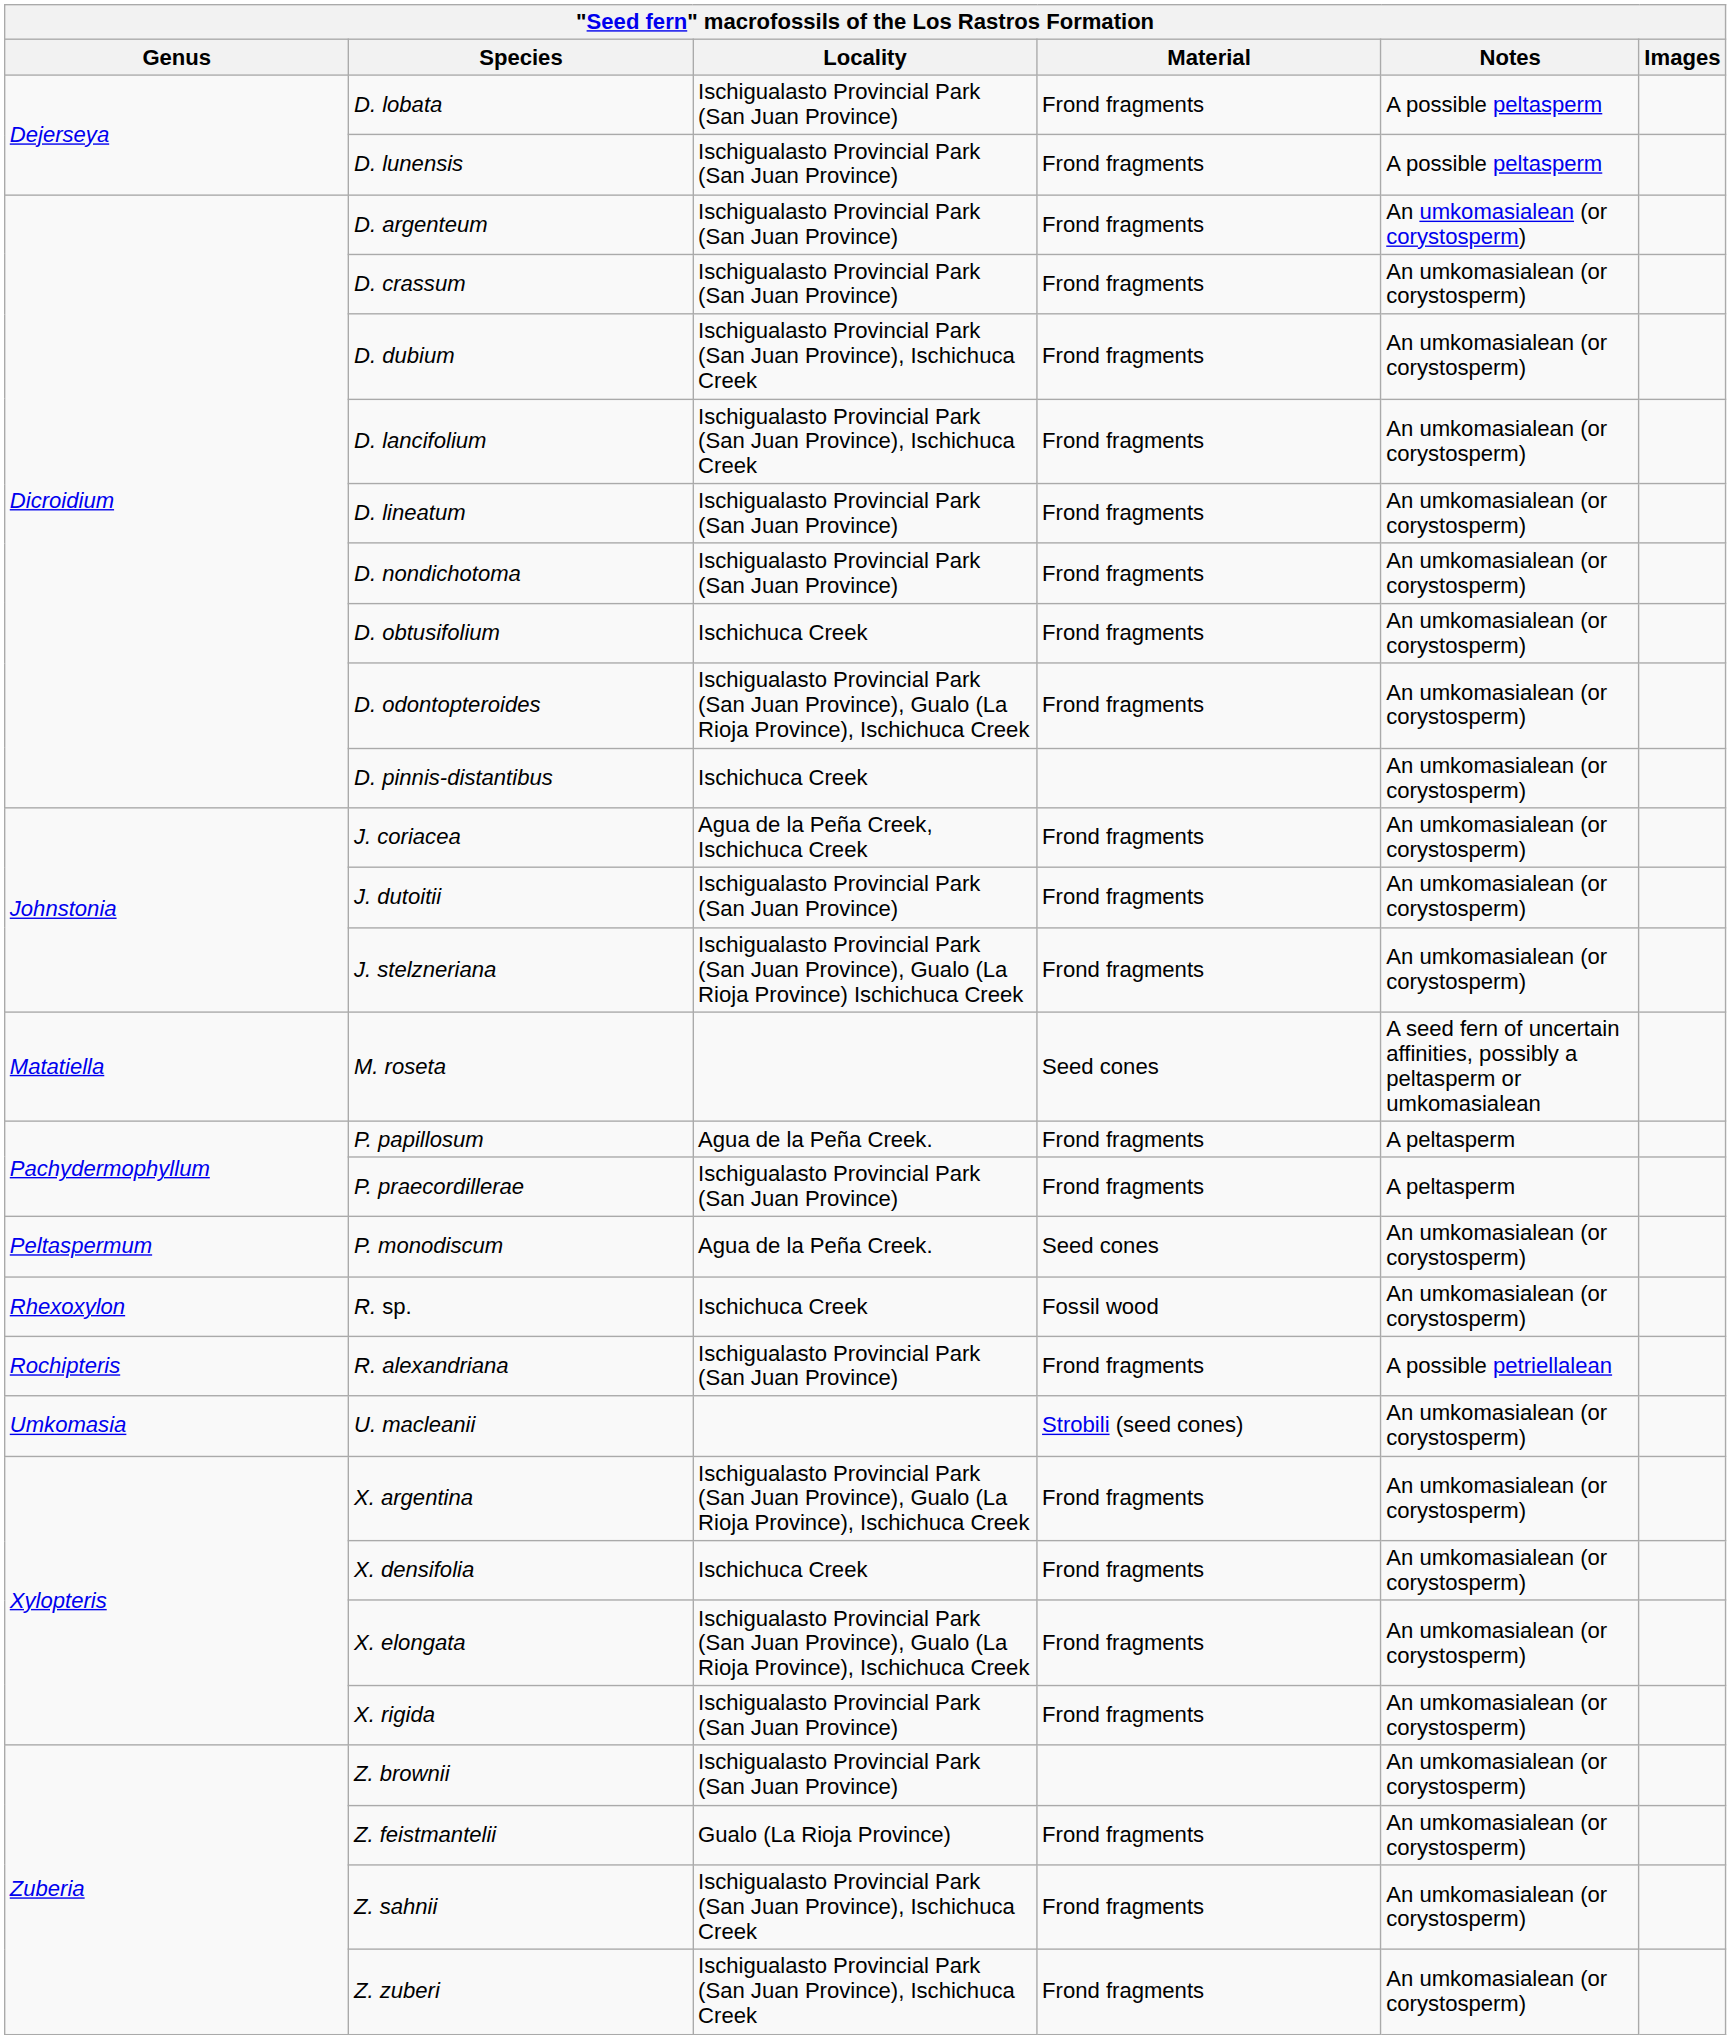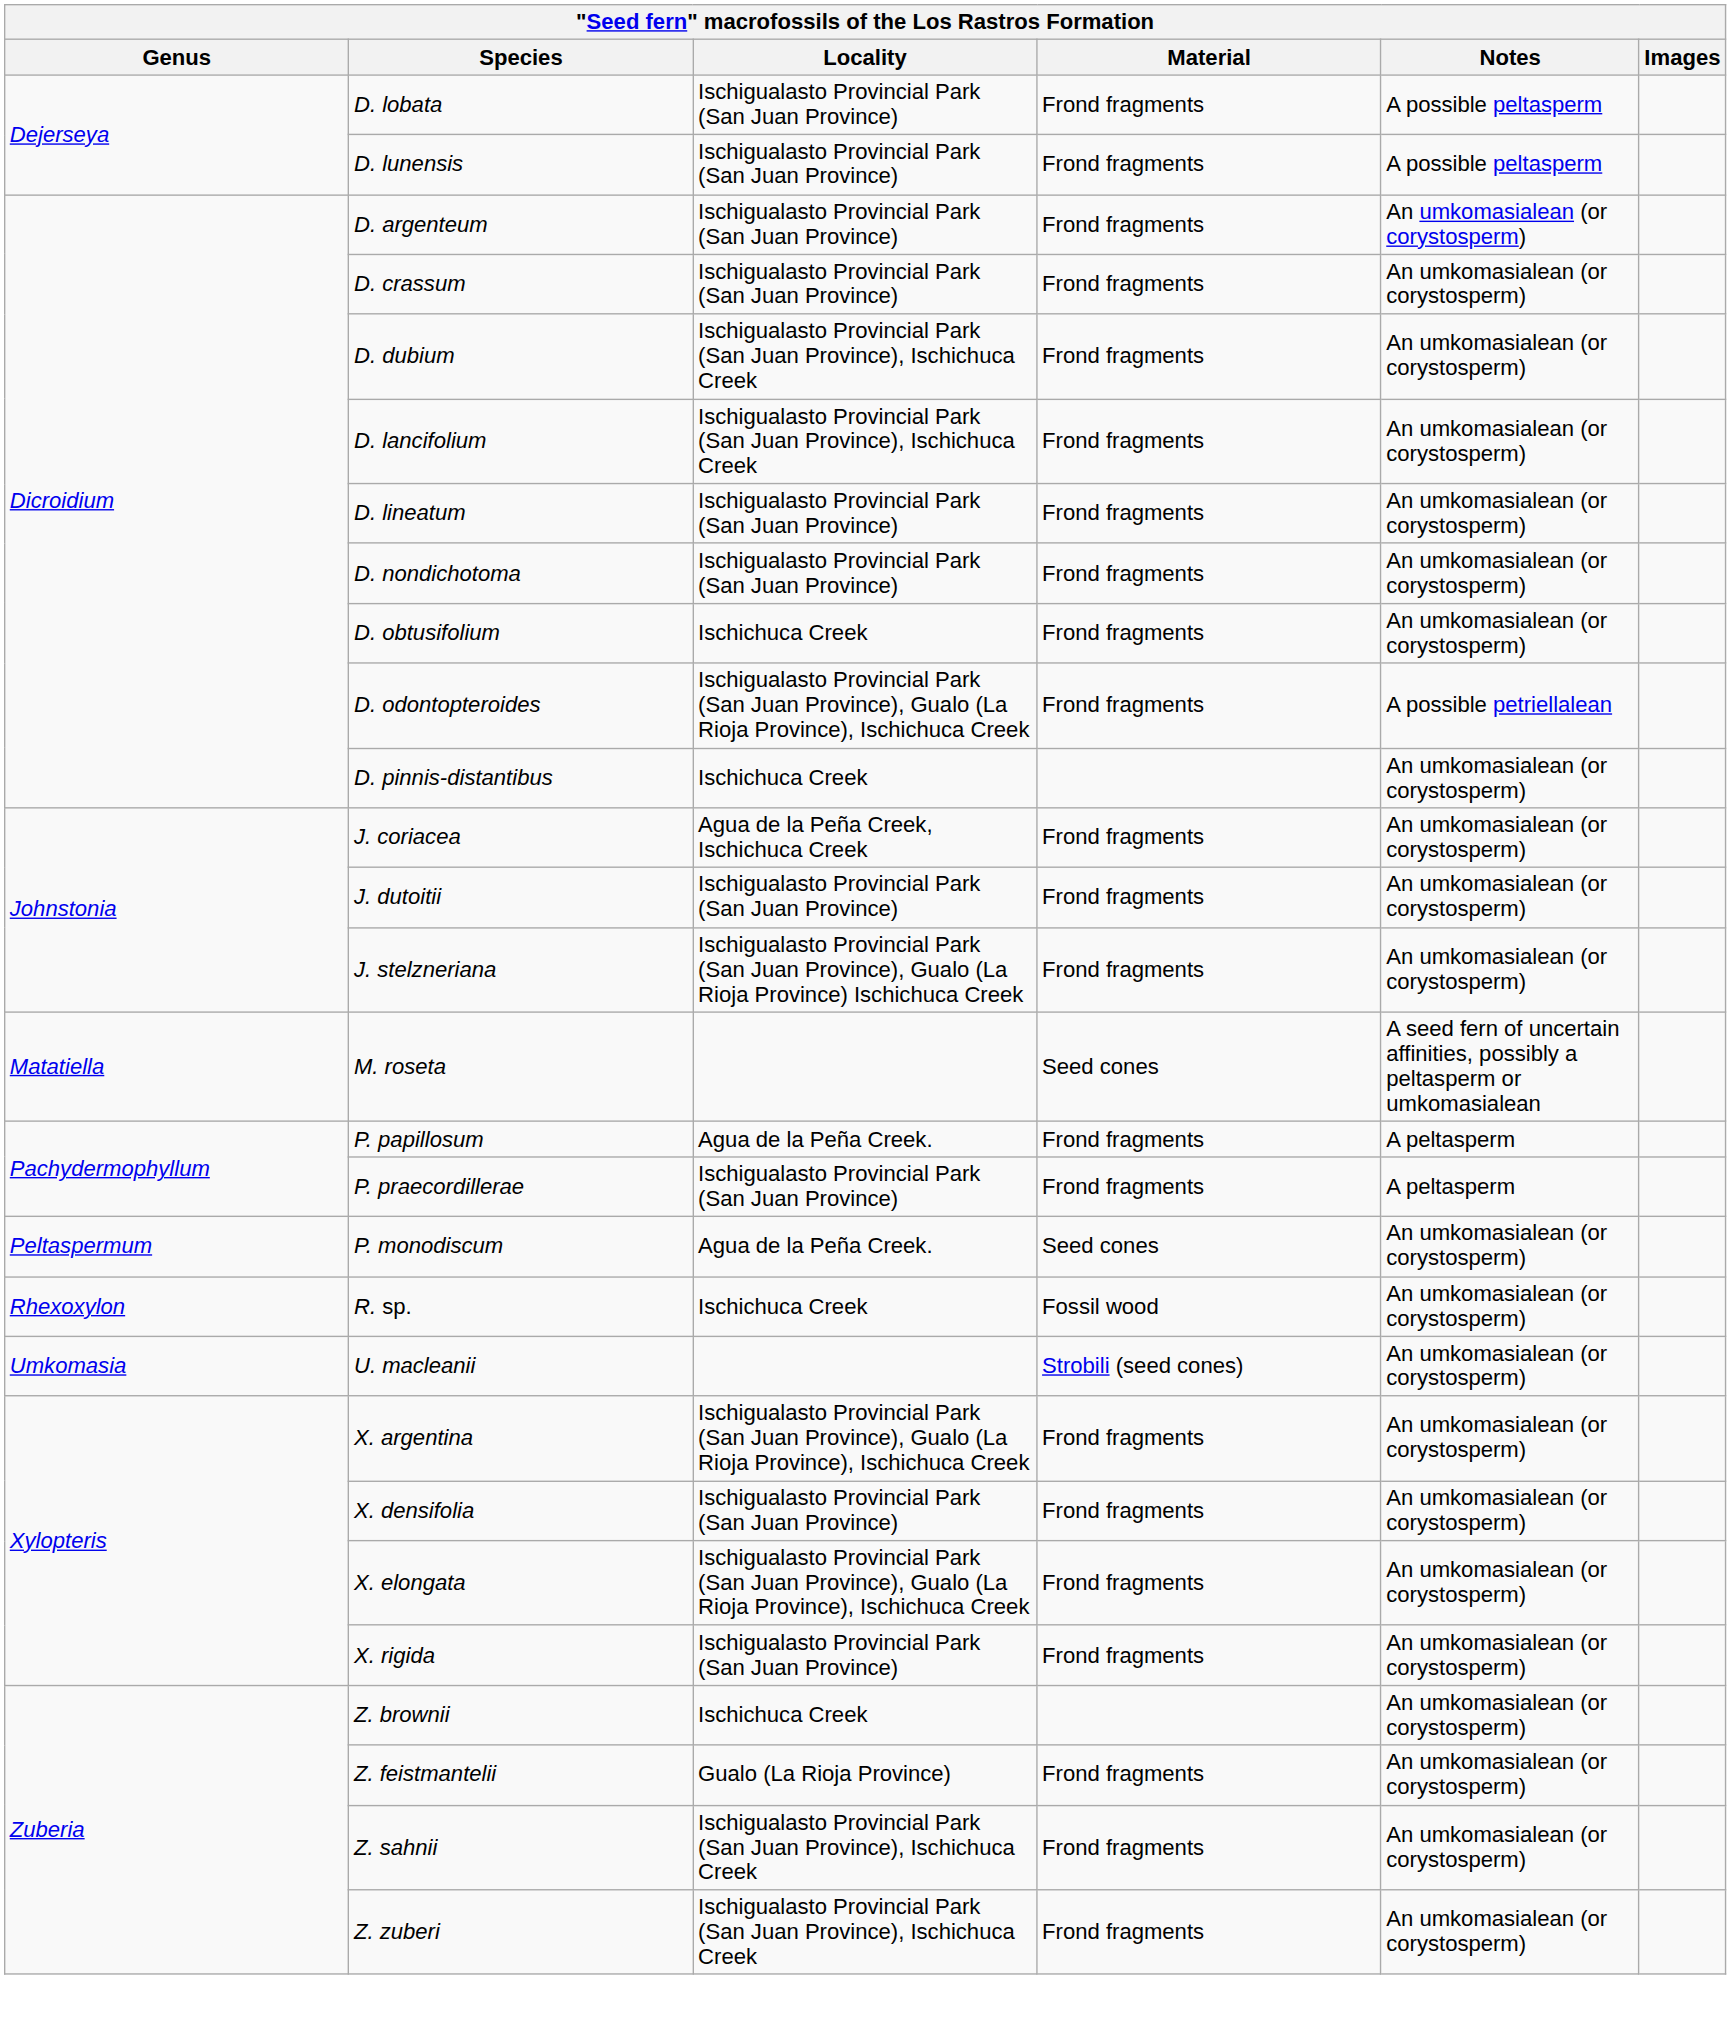 <table class="wikitable" align="center">
 <tr>
 <th colspan="6" align="center">"<a href='#'>Seed fern</a>" macrofossils of the Los Rastros Formation</th>
 </tr>
 <tr>
 <th width="20%">Genus</th>
 <th width="20%">Species</th>
 <th>Locality</th>
 <th width="20%">Material</th>
 <th width="15%">Notes</th>
 <th>Images</th>
 </tr>
 <tr>
 <td rowspan="2"><em><a href='#'>Dejerseya</a></em></td>
 <td><em>D. lobata</em></td>
 <td>Ischigualasto Provincial Park (San Juan Province)</td>
 <td>Frond fragments</td>
 <td>A possible <a href='#'>peltasperm</a></td>
 <td></td>
 </tr>
 <tr>
 <td><em>D. lunensis</em></td>
 <td>Ischigualasto Provincial Park (San Juan Province)</td>
 <td>Frond fragments</td>
 <td>A possible <a href='#'>peltasperm</a></td>
 <td></td>
 </tr>
 <tr>
 <td rowspan="9"><em><a href='#'>Dicroidium</a></em></td>
 <td><em>D. argenteum</em></td>
 <td>Ischigualasto Provincial Park (San Juan Province)</td>
 <td>Frond fragments</td>
 <td>An <a href='#'>umkomasialean</a> (or <a href='#'>corystosperm</a>)</td>
 <td></td>
 </tr>
 <tr>
 <td><em>D. crassum</em></td>
 <td>Ischigualasto Provincial Park (San Juan Province)</td>
 <td>Frond fragments</td>
 <td>An umkomasialean (or corystosperm)</td>
 <td></td>
 </tr>
 <tr>
 <td><em>D. dubium</em></td>
 <td>Ischigualasto Provincial Park (San Juan Province), Ischichuca Creek</td>
 <td>Frond fragments</td>
 <td>An umkomasialean (or corystosperm)</td>
 <td></td>
 </tr>
 <tr>
 <td><em>D. lancifolium</em></td>
 <td>Ischigualasto Provincial Park (San Juan Province), Ischichuca Creek</td>
 <td>Frond fragments</td>
 <td>An umkomasialean (or corystosperm)</td>
 <td></td>
 </tr>
 <tr>
 <td><em>D. lineatum</em></td>
 <td>Ischigualasto Provincial Park (San Juan Province)</td>
 <td>Frond fragments</td>
 <td>An umkomasialean (or corystosperm)</td>
 <td></td>
 </tr>
 <tr>
 <td><em>D. nondichotoma</em></td>
 <td>Ischigualasto Provincial Park (San Juan Province)</td>
 <td>Frond fragments</td>
 <td>An umkomasialean (or corystosperm)</td>
 <td></td>
 </tr>
 <tr>
 <td><em>D. obtusifolium</em></td>
 <td>Ischichuca Creek</td>
 <td>Frond fragments</td>
 <td>An umkomasialean (or corystosperm)</td>
 <td></td>
 </tr>
 <tr>
 <td><em>D. odontopteroides</em></td>
 <td>Ischigualasto Provincial Park (San Juan Province), Gualo (La Rioja Province), Ischichuca Creek</td>
 <td>Frond fragments</td>
-<td>An umkomasialean (or corystosperm)</td>
+<td>A possible <a href='#'>petriellalean</a></td>
 <td></td>
 </tr>
 <tr>
 <td><em>D. pinnis-distantibus</em></td>
 <td>Ischichuca Creek</td>
 <td></td>
 <td>An umkomasialean (or corystosperm)</td>
 <td></td>
 </tr>
 <tr>
 <td rowspan="3"><em><a href='#'>Johnstonia</a></em></td>
 <td><em>J. coriacea</em></td>
 <td>Agua de la Peña Creek, Ischichuca Creek</td>
 <td>Frond fragments</td>
 <td>An umkomasialean (or corystosperm)</td>
 <td></td>
 </tr>
 <tr>
 <td><em>J. dutoitii</em></td>
 <td>Ischigualasto Provincial Park (San Juan Province)</td>
 <td>Frond fragments</td>
 <td>An umkomasialean (or corystosperm)</td>
 <td></td>
 </tr>
 <tr>
 <td><em>J. stelzneriana</em></td>
 <td>Ischigualasto Provincial Park (San Juan Province), Gualo (La Rioja Province) Ischichuca Creek</td>
 <td>Frond fragments</td>
 <td>An umkomasialean (or corystosperm)</td>
 <td></td>
 </tr>
 <tr>
 <td><em><a href='#'>Matatiella</a></em></td>
 <td><em>M. roseta</em></td>
 <td></td>
 <td>Seed cones</td>
 <td>A seed fern of uncertain affinities, possibly a peltasperm or umkomasialean</td>
 <td></td>
 </tr>
 <tr>
 <td rowspan="2"><em><a href='#'>Pachydermophyllum</a></em></td>
 <td><em>P. papillosum</em></td>
 <td>Agua de la Peña Creek.</td>
 <td>Frond fragments</td>
 <td>A peltasperm</td>
 <td></td>
 </tr>
 <tr>
 <td><em>P. praecordillerae</em></td>
 <td>Ischigualasto Provincial Park (San Juan Province)</td>
 <td>Frond fragments</td>
 <td>A peltasperm</td>
 <td></td>
 </tr>
 <tr>
 <td><em><a href='#'>Peltaspermum</a></em></td>
 <td><em>P. monodiscum</em></td>
 <td>Agua de la Peña Creek.</td>
 <td>Seed cones</td>
 <td>An umkomasialean (or corystosperm)</td>
 <td></td>
 </tr>
 <tr>
 <td><em><a href='#'>Rhexoxylon</a></em></td>
 <td><em>R.</em> sp.</td>
 <td>Ischichuca Creek</td>
 <td>Fossil wood</td>
 <td>An umkomasialean (or corystosperm)</td>
 <td></td>
 </tr>
 <tr>
-<td><em><a href='#'>Rochipteris</a></em></td>
-<td><em>R. alexandriana</em></td>
-<td>Ischigualasto Provincial Park (San Juan Province)</td>
-<td>Frond fragments</td>
-<td>A possible <a href='#'>petriellalean</a></td>
-<td></td>
-</tr>
-<tr>
 <td><em><a href='#'>Umkomasia</a></em></td>
 <td><em>U. macleanii</em></td>
 <td></td>
 <td><a href='#'>Strobili</a> (seed cones)</td>
 <td>An umkomasialean (or corystosperm)</td>
 <td></td>
 </tr>
 <tr>
 <td rowspan="4"><em><a href='#'>Xylopteris</a></em></td>
 <td><em>X. argentina</em></td>
 <td>Ischigualasto Provincial Park (San Juan Province), Gualo (La Rioja Province), Ischichuca Creek</td>
 <td>Frond fragments</td>
 <td>An umkomasialean (or corystosperm)</td>
 <td></td>
 </tr>
 <tr>
 <td><em>X. densifolia</em></td>
-<td>Ischichuca Creek</td>
+<td>Ischigualasto Provincial Park (San Juan Province)</td>
 <td>Frond fragments</td>
 <td>An umkomasialean (or corystosperm)</td>
 <td></td>
 </tr>
 <tr>
 <td><em>X. elongata</em></td>
 <td>Ischigualasto Provincial Park (San Juan Province), Gualo (La Rioja Province), Ischichuca Creek</td>
 <td>Frond fragments</td>
 <td>An umkomasialean (or corystosperm)</td>
 <td></td>
 </tr>
 <tr>
 <td><em>X. rigida</em></td>
 <td>Ischigualasto Provincial Park (San Juan Province)</td>
 <td>Frond fragments</td>
 <td>An umkomasialean (or corystosperm)</td>
 <td></td>
 </tr>
 <tr>
 <td rowspan="4"><em><a href='#'>Zuberia</a></em></td>
 <td><em>Z. brownii</em></td>
-<td>Ischigualasto Provincial Park (San Juan Province)</td>
+<td>Ischichuca Creek</td>
 <td></td>
 <td>An umkomasialean (or corystosperm)</td>
 <td></td>
 </tr>
 <tr>
 <td><em>Z. feistmantelii</em></td>
 <td>Gualo (La Rioja Province)</td>
 <td>Frond fragments</td>
 <td>An umkomasialean (or corystosperm)</td>
 <td></td>
 </tr>
 <tr>
 <td><em>Z. sahnii</em></td>
 <td>Ischigualasto Provincial Park (San Juan Province), Ischichuca Creek</td>
 <td>Frond fragments</td>
 <td>An umkomasialean (or corystosperm)</td>
 <td></td>
 </tr>
 <tr>
 <td><em>Z. zuberi</em></td>
 <td>Ischigualasto Provincial Park (San Juan Province), Ischichuca Creek</td>
 <td>Frond fragments</td>
 <td>An umkomasialean (or corystosperm)</td>
 <td></td>
 </tr>
 </table>
